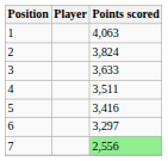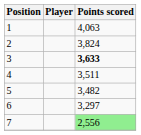 <table class="sortable wikitable plainrowheaders">
 <tr>
 <th>Position</th>
 <th>Player</th>
 <th scope="col" align="center">Points scored</th>
 </tr>
 <tr>
 <td>1</td>
 <td></td>
 <td>4,063</td>
 </tr>
 <tr>
 <td>2</td>
 <td></td>
 <td>3,824</td>
 </tr>
 <tr>
 <td>3</td>
 <td></td>
-<td>3,633</td>
+<td><strong>3,633</strong></td>
 </tr>
 <tr>
 <td>4</td>
 <td></td>
 <td>3,511</td>
 </tr>
 <tr>
 <td>5</td>
 <td></td>
-<td>3,416</td>
+<td>3,482</td>
 </tr>
 <tr>
 <td>6</td>
 <td></td>
 <td>3,297</td>
 </tr>
 <tr>
 <td>7</td>
 <td></td>
 <td style="background: lightgreen;">2,556</td>
 </tr>
 <tr>
 </tr>
 </table>
